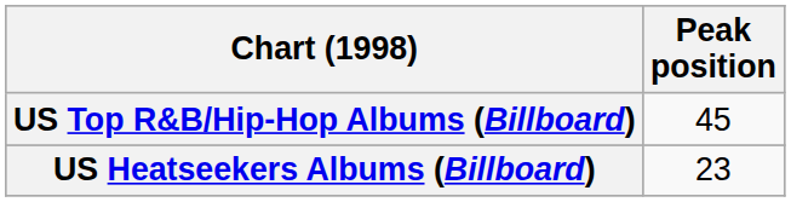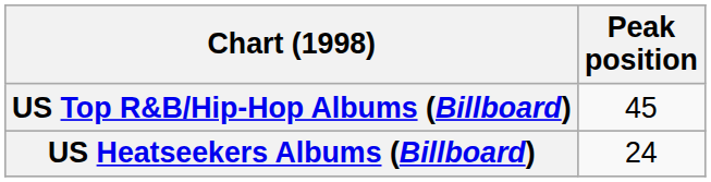 <table class="wikitable sortable plainrowheaders" style="text-align:center">
 <tr>
 <th scope="col">Chart (1998)</th>
 <th scope="col">Peak<br>position</th>
 </tr>
 <tr>
 <th scope="row">US <a href='#'>Top R&B/Hip-Hop Albums</a> (<em><a href='#'>Billboard</a></em>)</th>
 <td>45</td>
 </tr>
 <tr>
 <th scope="row">US <a href='#'>Heatseekers Albums</a> (<em><a href='#'>Billboard</a></em>)</th>
-<td>23</td>
+<td>24</td>
 </tr>
 </table>
